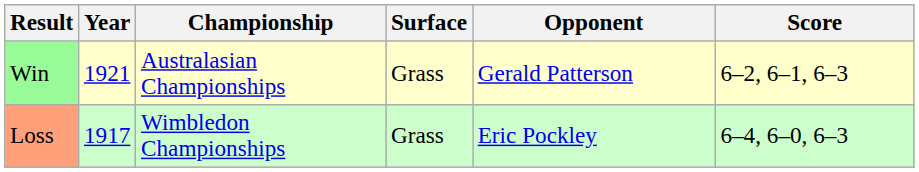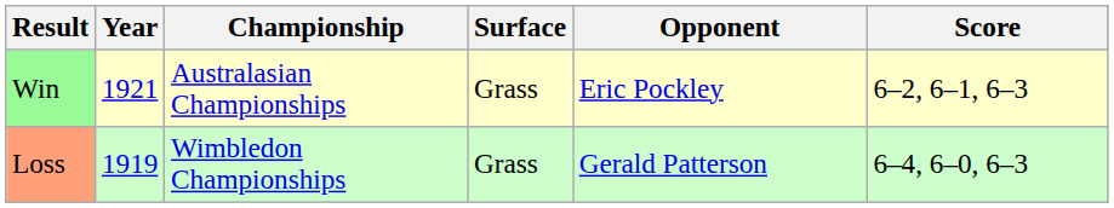 <table class="sortable wikitable">
 <tr>
 <th style="width:40px">Result</th>
 <th style="width:30px">Year</th>
 <th style="width:165px">Championship</th>
 <th style="width:50px">Surface</th>
 <th style="width:160px">Opponent</th>
 <th style="width:130px" class="unsortable">Score</th>
 </tr>
 <tr style="background:#ffc;">
 <td style="background:#98fb98;">Win</td>
 <td><a href='#'>1921</a></td>
 <td><a href='#'>Australasian Championships</a></td>
 <td>Grass</td>
-<td> <a href='#'>Gerald Patterson</a></td>
+<td> <a href='#'>Eric Pockley</a></td>
 <td>6–2, 6–1, 6–3</td>
 </tr>
 <tr style="background:#cfc;">
 <td style="background:#ffa07a;">Loss</td>
-<td><a href='#'>1917</a></td>
+<td><a href='#'>1919</a></td>
 <td><a href='#'>Wimbledon Championships</a></td>
 <td>Grass</td>
-<td> <a href='#'>Eric Pockley</a></td>
+<td> <a href='#'>Gerald Patterson</a></td>
 <td>6–4, 6–0, 6–3</td>
 </tr>
 </table>
